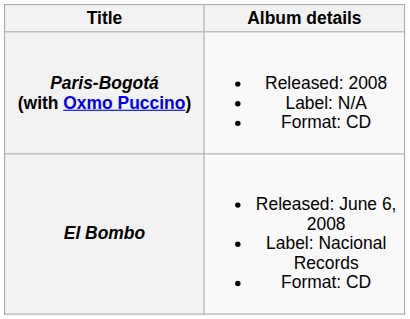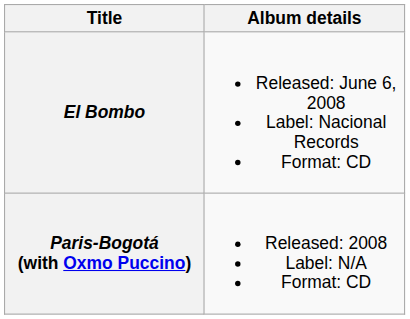 <table class="wikitable plainrowheaders" style="text-align:center;" border="1">
 <tr>
 <th scope="col" style="width:11em;">Title</th>
 <th scope="col" style="width:11em;">Album details</th>
 </tr>
 <tr>
+<th scope="row"><em>El Bombo</em></th>
+<td><br><ul><li>Released: June 6, 2008</li><li>Label: Nacional Records</li><li>Format: CD</li></ul></td>
+</tr>
+<tr>
 <th scope="row"><em>Paris-Bogotá</em><br><span>(with <a href='#'>Oxmo Puccino</a>)</span></th>
 <td><br><ul><li>Released: 2008</li><li>Label: N/A</li><li>Format: CD</li></ul></td>
 </tr>
-<tr>
-<th scope="row"><em>El Bombo</em></th>
-<td><br><ul><li>Released: June 6, 2008</li><li>Label: Nacional Records</li><li>Format: CD</li></ul></td>
-</tr>
 </table>
